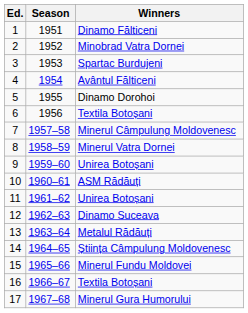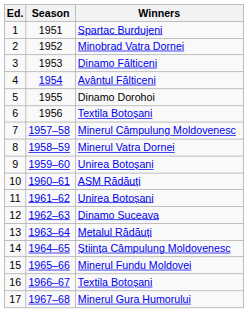 <table class="wikitable" style="font-size:90%">
 <tr>
 <th><abbr>Ed.</abbr></th>
 <th width="60">Season</th>
 <th width="220">Winners</th>
 </tr>
 <tr>
 <td align=center>1</td>
 <td align=center>1951</td>
-<td><a href='#'>Dinamo Fălticeni</a></td>
+<td><a href='#'>Spartac Burdujeni</a></td>
 </tr>
 <tr>
 <td align=center>2</td>
 <td align=center>1952</td>
 <td><a href='#'>Minobrad Vatra Dornei</a></td>
 </tr>
 <tr>
 <td align=center>3</td>
 <td align=center>1953</td>
-<td><a href='#'>Spartac Burdujeni</a></td>
+<td><a href='#'>Dinamo Fălticeni</a></td>
 </tr>
 <tr>
 <td align=center>4</td>
 <td align=center><a href='#'>1954</a></td>
 <td><a href='#'>Avântul Fălticeni</a></td>
 </tr>
 <tr>
 <td align=center>5</td>
 <td align=center>1955</td>
 <td>Dinamo Dorohoi</td>
 </tr>
 <tr>
 <td align=center>6</td>
 <td align=center>1956</td>
 <td><a href='#'>Textila Botoșani</a></td>
 </tr>
 <tr>
 <td align=center>7</td>
 <td><a href='#'>1957–58</a></td>
 <td><a href='#'>Minerul Câmpulung Moldovenesc</a></td>
 </tr>
 <tr>
 <td align=center>8</td>
 <td><a href='#'>1958–59</a></td>
 <td><a href='#'>Minerul Vatra Dornei</a></td>
 </tr>
 <tr>
 <td align=center>9</td>
 <td><a href='#'>1959–60</a></td>
 <td><a href='#'>Unirea Botoșani</a></td>
 </tr>
 <tr>
 <td align=center>10</td>
 <td><a href='#'>1960–61</a></td>
 <td><a href='#'>ASM Rădăuți</a></td>
 </tr>
 <tr>
 <td align=center>11</td>
 <td><a href='#'>1961–62</a></td>
 <td><a href='#'>Unirea Botoșani</a></td>
 </tr>
 <tr>
 <td align=center>12</td>
 <td><a href='#'>1962–63</a></td>
 <td><a href='#'>Dinamo Suceava</a></td>
 </tr>
 <tr>
 <td align=center>13</td>
 <td><a href='#'>1963–64</a></td>
 <td><a href='#'>Metalul Rădăuți</a></td>
 </tr>
 <tr>
 <td align=center>14</td>
 <td><a href='#'>1964–65</a></td>
 <td><a href='#'>Știința Câmpulung Moldovenesc</a></td>
 </tr>
 <tr>
 <td align=center>15</td>
 <td><a href='#'>1965–66</a></td>
 <td><a href='#'>Minerul Fundu Moldovei</a></td>
 </tr>
 <tr>
 <td align=center>16</td>
 <td><a href='#'>1966–67</a></td>
 <td><a href='#'>Textila Botoșani</a></td>
 </tr>
 <tr>
 <td align=center>17</td>
 <td><a href='#'>1967–68</a></td>
 <td><a href='#'>Minerul Gura Humorului</a></td>
 </tr>
 </table>
